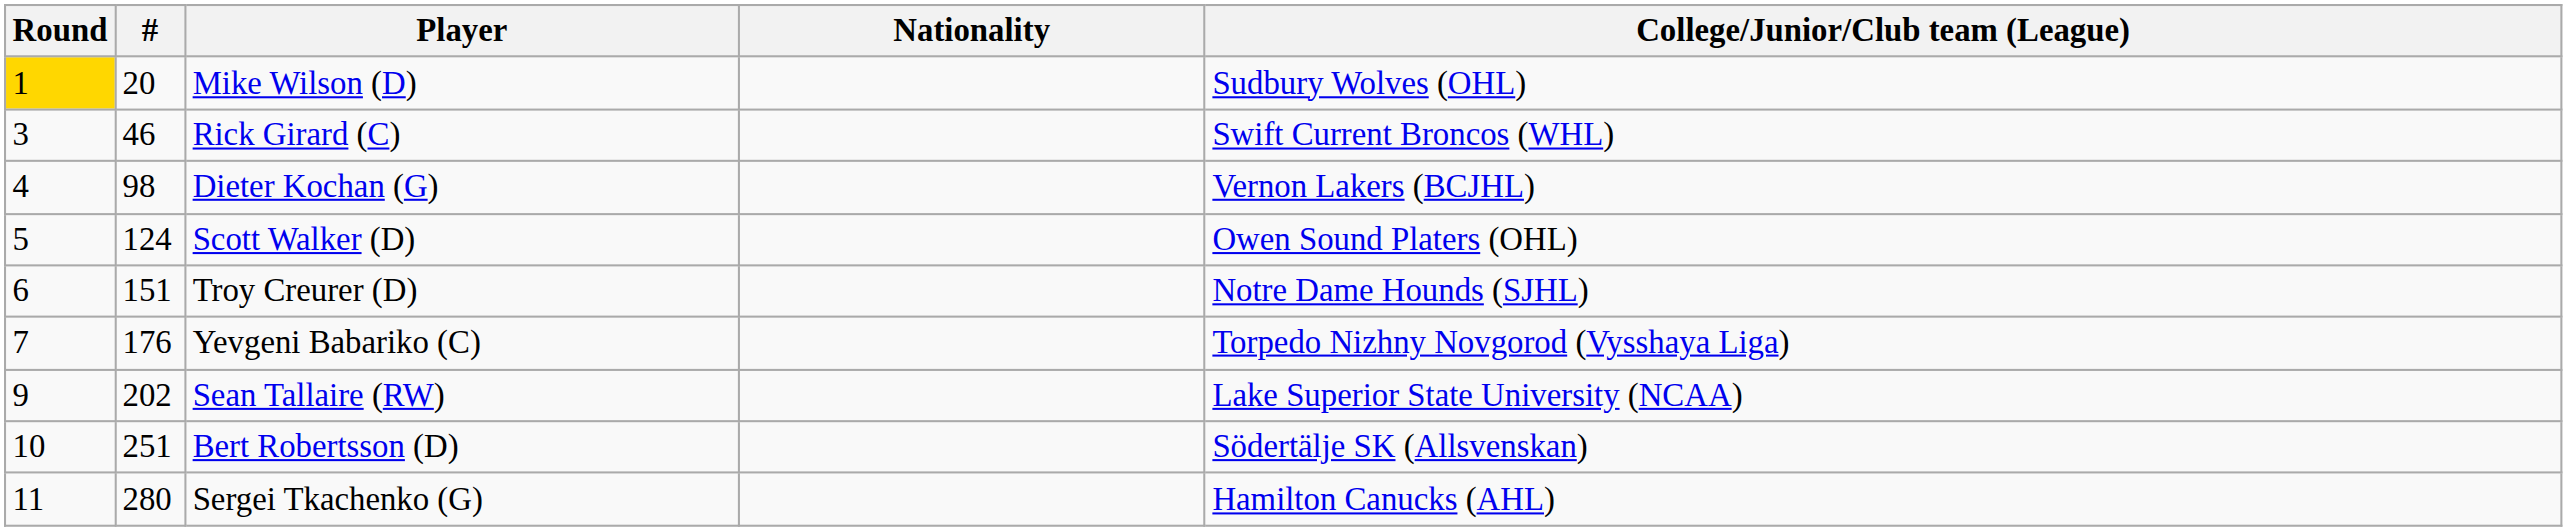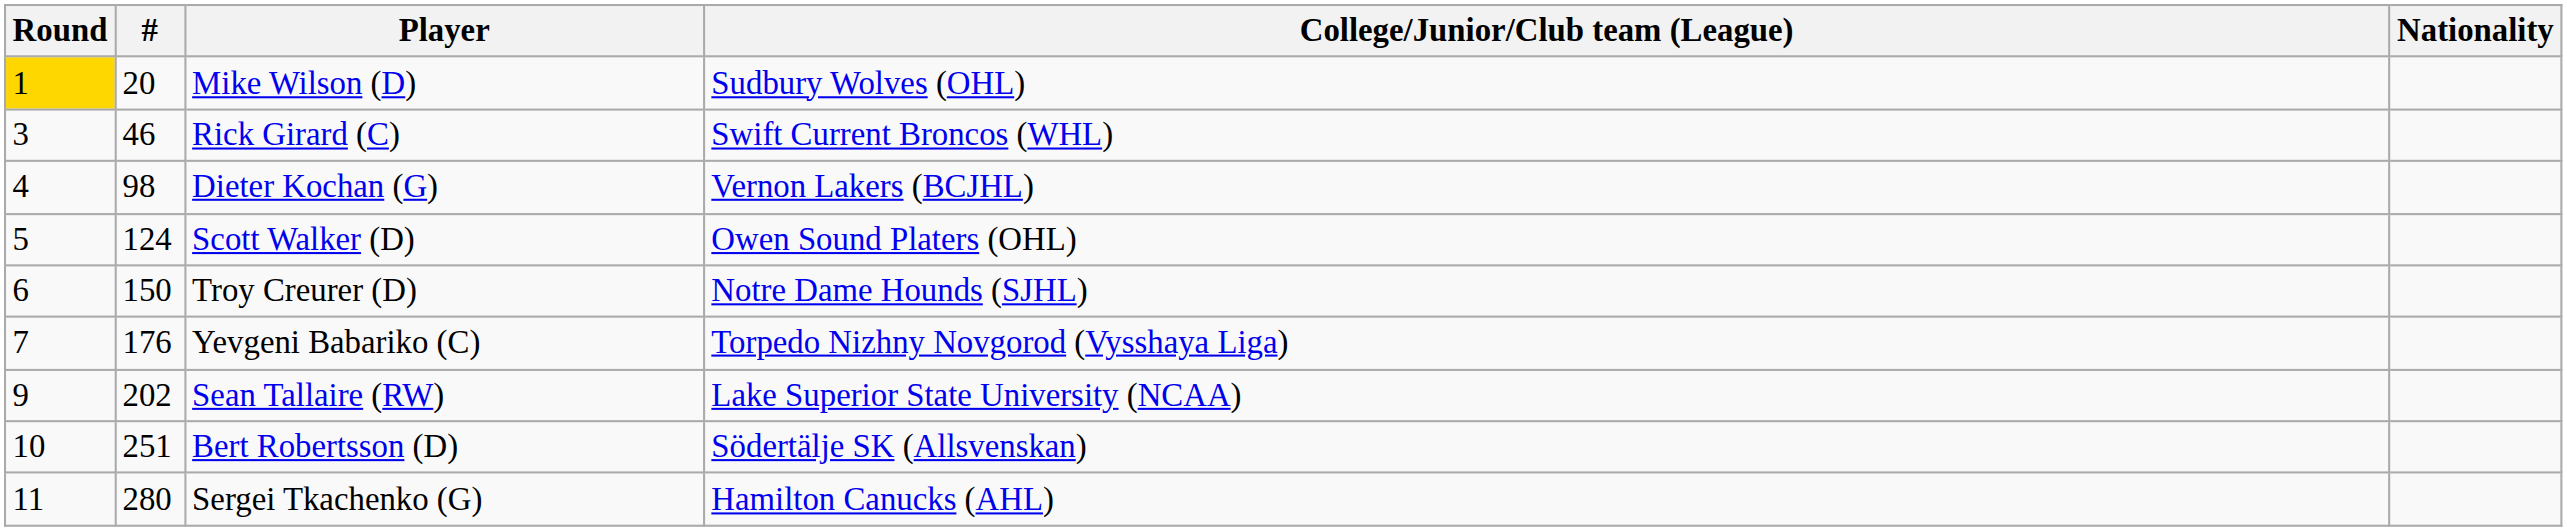 <table class="wikitable">
 <tr>
 <th bgcolor="#DDDDFF" width="2.75%">Round</th>
 <th bgcolor="#DDDDFF" width="2.75%">#</th>
 <th bgcolor="#DDDDFF" width="22.0%">Player</th>
+<th bgcolor="#DDDDFF" width="100.0%">College/Junior/Club team (League)</th>
 <th bgcolor="#DDDDFF" width="18.5%">Nationality</th>
-<th bgcolor="#DDDDFF" width="100.0%">College/Junior/Club team (League)</th>
 </tr>
 <tr>
 <td style="background: gold;">1</td>
 <td>20</td>
 <td><a href='#'>Mike Wilson</a> (<a href='#'>D</a>)</td>
+<td><a href='#'>Sudbury Wolves</a>  (<a href='#'>OHL</a>)</td>
 <td></td>
-<td><a href='#'>Sudbury Wolves</a>  (<a href='#'>OHL</a>)</td>
 </tr>
 <tr>
 <td>3</td>
 <td>46</td>
 <td><a href='#'>Rick Girard</a> (<a href='#'>C</a>)</td>
+<td><a href='#'>Swift Current Broncos</a> (<a href='#'>WHL</a>)</td>
 <td></td>
-<td><a href='#'>Swift Current Broncos</a> (<a href='#'>WHL</a>)</td>
 </tr>
 <tr>
 <td>4</td>
 <td>98</td>
 <td><a href='#'>Dieter Kochan</a> (<a href='#'>G</a>)</td>
+<td><a href='#'>Vernon Lakers</a> (<a href='#'>BCJHL</a>)</td>
 <td></td>
-<td><a href='#'>Vernon Lakers</a> (<a href='#'>BCJHL</a>)</td>
 </tr>
 <tr>
 <td>5</td>
 <td>124</td>
 <td><a href='#'>Scott Walker</a> (D)</td>
+<td><a href='#'>Owen Sound Platers</a> (OHL)</td>
 <td></td>
-<td><a href='#'>Owen Sound Platers</a> (OHL)</td>
 </tr>
 <tr>
 <td>6</td>
-<td>151</td>
+<td>150</td>
 <td>Troy Creurer (D)</td>
+<td><a href='#'>Notre Dame Hounds</a> (<a href='#'>SJHL</a>)</td>
 <td></td>
-<td><a href='#'>Notre Dame Hounds</a> (<a href='#'>SJHL</a>)</td>
 </tr>
 <tr>
 <td>7</td>
 <td>176</td>
 <td>Yevgeni Babariko (C)</td>
+<td><a href='#'>Torpedo Nizhny Novgorod</a> (<a href='#'>Vysshaya Liga</a>)</td>
 <td></td>
-<td><a href='#'>Torpedo Nizhny Novgorod</a> (<a href='#'>Vysshaya Liga</a>)</td>
 </tr>
 <tr>
 <td>9</td>
 <td>202</td>
 <td><a href='#'>Sean Tallaire</a> (<a href='#'>RW</a>)</td>
+<td><a href='#'>Lake Superior State University</a> (<a href='#'>NCAA</a>)</td>
 <td></td>
-<td><a href='#'>Lake Superior State University</a> (<a href='#'>NCAA</a>)</td>
 </tr>
 <tr>
 <td>10</td>
 <td>251</td>
 <td><a href='#'>Bert Robertsson</a> (D)</td>
+<td><a href='#'>Södertälje SK</a> (<a href='#'>Allsvenskan</a>)</td>
 <td></td>
-<td><a href='#'>Södertälje SK</a> (<a href='#'>Allsvenskan</a>)</td>
 </tr>
 <tr>
 <td>11</td>
 <td>280</td>
 <td>Sergei Tkachenko (G)</td>
+<td><a href='#'>Hamilton Canucks</a> (<a href='#'>AHL</a>)</td>
 <td></td>
-<td><a href='#'>Hamilton Canucks</a> (<a href='#'>AHL</a>)</td>
 </tr>
 </table>
